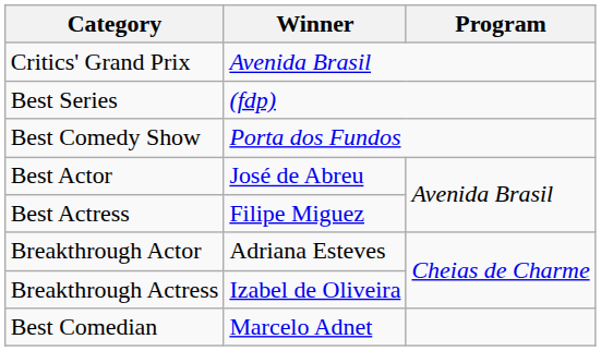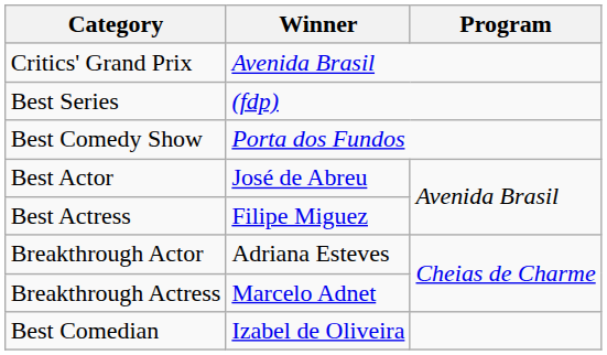 <table class="wikitable">
 <tr>
 <th>Category</th>
 <th>Winner</th>
 <th>Program</th>
 </tr>
 <tr>
 <td>Critics' Grand Prix</td>
 <td colspan="2"><em><a href='#'>Avenida Brasil</a></em></td>
 </tr>
 <tr>
 <td>Best Series</td>
 <td colspan="2"><em><a href='#'>(fdp)</a></em></td>
 </tr>
 <tr>
 <td>Best Comedy Show</td>
 <td colspan="2"><em><a href='#'>Porta dos Fundos</a></em></td>
 </tr>
 <tr>
 <td>Best Actor</td>
 <td><a href='#'>José de Abreu</a></td>
 <td rowspan="2"><em>Avenida Brasil</em></td>
 </tr>
 <tr>
 <td>Best Actress</td>
 <td><a href='#'>Filipe Miguez</a></td>
 </tr>
 <tr>
 <td>Breakthrough Actor</td>
 <td>Adriana Esteves</td>
 <td rowspan="2"><em><a href='#'>Cheias de Charme</a></em></td>
 </tr>
 <tr>
 <td>Breakthrough Actress</td>
-<td><a href='#'>Izabel de Oliveira</a></td>
+<td><a href='#'>Marcelo Adnet</a></td>
 </tr>
 <tr>
 <td>Best Comedian</td>
-<td><a href='#'>Marcelo Adnet</a></td>
+<td><a href='#'>Izabel de Oliveira</a></td>
 <td></td>
 </tr>
 </table>
